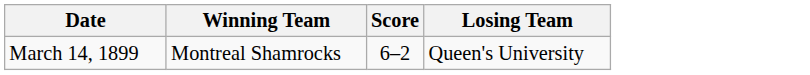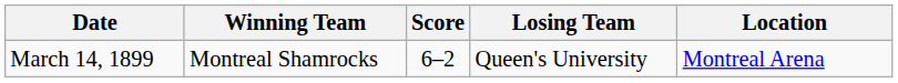 <table class="wikitable">
 <tr>
 <th width="120">Date</th>
 <th width="150">Winning Team</th>
 <th width="5">Score</th>
 <th width="140">Losing Team</th>
+<th width="145">Location</th>
 </tr>
 <tr>
 <td>March 14, 1899</td>
 <td>Montreal Shamrocks</td>
 <td align="center">6–2</td>
 <td>Queen's University</td>
+<td><a href='#'>Montreal Arena</a></td>
 </tr>
 </table>
